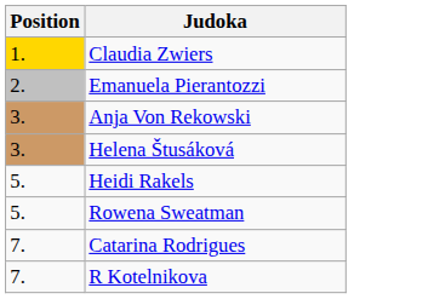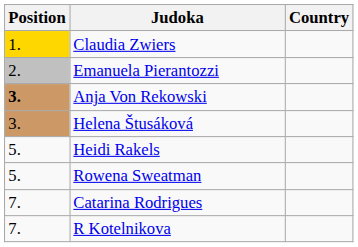 <table class=wikitable>
 <tr>
 <th width=10>Position</th>
 <th width=200>Judoka</th>
+<th width=10>Country</th>
 </tr>
 <tr>
 <td bgcolor=gold>1.</td>
 <td><a href='#'>Claudia Zwiers</a></td>
+<td></td>
 </tr>
 <tr>
 <td bgcolor="silver">2.</td>
 <td><a href='#'>Emanuela Pierantozzi</a></td>
+<td></td>
 </tr>
 <tr>
-<td bgcolor="CC9966">3.</td>
+<td bgcolor="CC9966"><strong>3.</strong></td>
 <td><a href='#'>Anja Von Rekowski</a></td>
+<td></td>
 </tr>
 <tr>
 <td bgcolor="CC9966">3.</td>
 <td><a href='#'>Helena Štusáková</a></td>
+<td></td>
 </tr>
 <tr>
 <td>5.</td>
 <td><a href='#'>Heidi Rakels</a></td>
+<td></td>
 </tr>
 <tr>
 <td>5.</td>
 <td><a href='#'>Rowena Sweatman</a></td>
+<td></td>
 </tr>
 <tr>
 <td>7.</td>
 <td><a href='#'>Catarina Rodrigues</a></td>
+<td></td>
 </tr>
 <tr>
 <td>7.</td>
 <td><a href='#'>R Kotelnikova</a></td>
+<td></td>
 </tr>
 </table>
